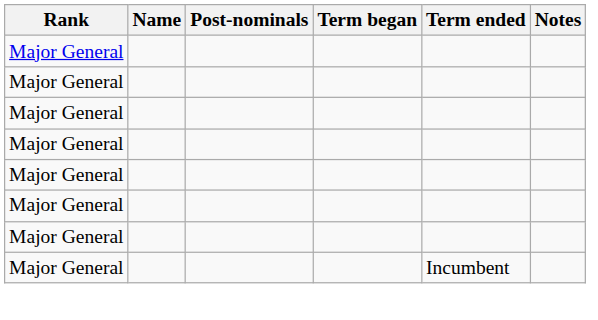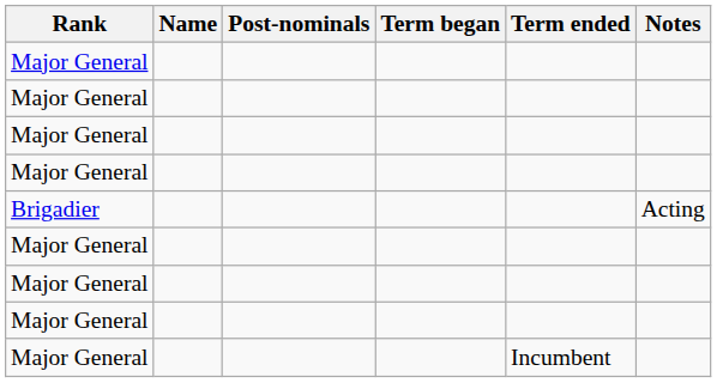 <table class="wikitable sortable">
 <tr>
 <th>Rank</th>
 <th>Name</th>
 <th>Post-nominals</th>
 <th>Term began</th>
 <th>Term ended</th>
 <th>Notes</th>
 </tr>
 <tr>
 <td><a href='#'>Major General</a></td>
 <td></td>
 <td></td>
 <td></td>
 <td></td>
 <td></td>
 </tr>
 <tr>
 <td>Major General</td>
 <td></td>
 <td></td>
 <td></td>
 <td></td>
 <td></td>
 </tr>
 <tr>
 <td>Major General</td>
 <td></td>
 <td></td>
 <td></td>
 <td></td>
 <td></td>
 </tr>
 <tr>
 <td>Major General</td>
 <td></td>
 <td></td>
 <td></td>
 <td></td>
 <td></td>
 </tr>
 <tr>
+<td><a href='#'>Brigadier</a></td>
+<td></td>
+<td></td>
+<td></td>
+<td></td>
+<td>Acting</td>
+</tr>
+<tr>
 <td>Major General</td>
 <td></td>
 <td></td>
 <td></td>
 <td></td>
 <td></td>
 </tr>
 <tr>
 <td>Major General</td>
 <td></td>
 <td></td>
 <td></td>
 <td></td>
 <td></td>
 </tr>
 <tr>
 <td>Major General</td>
 <td></td>
 <td></td>
 <td></td>
 <td></td>
 <td></td>
 </tr>
 <tr>
 <td>Major General</td>
 <td></td>
 <td></td>
 <td></td>
 <td>Incumbent</td>
 <td></td>
 </tr>
 </table>
